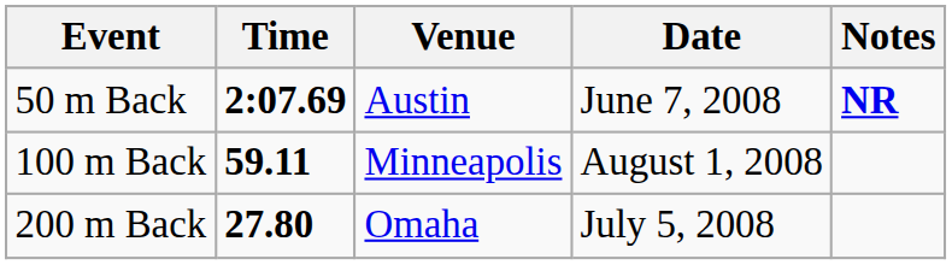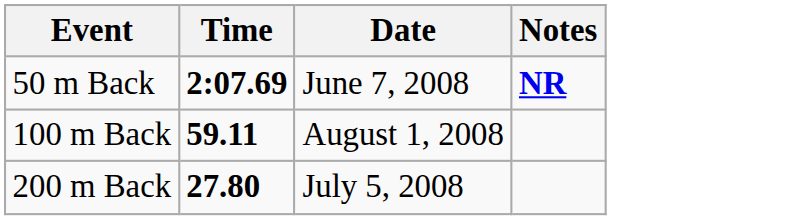 <table class="wikitable">
 <tr>
 <th>Event</th>
 <th>Time</th>
-<th>Venue</th>
 <th>Date</th>
 <th>Notes</th>
 </tr>
 <tr>
 <td>50 m Back</td>
 <td><strong>2:07.69</strong></td>
-<td><a href='#'>Austin</a></td>
 <td>June 7, 2008</td>
 <td><strong><a href='#'>NR</a></strong></td>
 </tr>
 <tr>
 <td>100 m Back</td>
 <td><strong>59.11</strong></td>
-<td><a href='#'>Minneapolis</a></td>
 <td>August 1, 2008</td>
 <td></td>
 </tr>
 <tr>
 <td>200 m Back</td>
 <td><strong>27.80</strong></td>
-<td><a href='#'>Omaha</a></td>
 <td>July 5, 2008</td>
 <td></td>
 </tr>
 </table>
